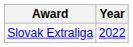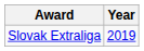 <table class="wikitable">
 <tr>
 <th>Award</th>
 <th>Year</th>
 </tr>
 <tr>
 <td><a href='#'>Slovak Extraliga</a></td>
-<td><a href='#'>2022</a></td>
+<td><a href='#'>2019</a></td>
 </tr>
 </table>
